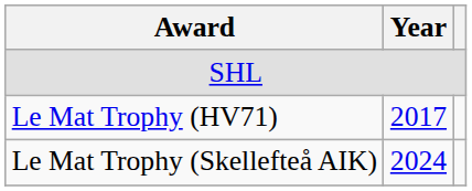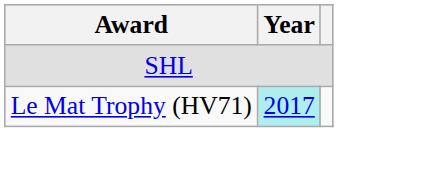 <table class="wikitable">
 <tr>
 <th>Award</th>
 <th>Year</th>
 <th></th>
 </tr>
 <tr ALIGN="center" bgcolor="#e0e0e0">
 <td colspan="3"><a href='#'>SHL</a></td>
 </tr>
 <tr>
 <td><a href='#'>Le Mat Trophy</a> (HV71)</td>
-<td><a href='#'>2017</a></td>
-<td></td>
-</tr>
-<tr>
-<td>Le Mat Trophy (Skellefteå AIK)</td>
-<td><a href='#'>2024</a></td>
+<td style="background: paleturquoise;"><a href='#'>2017</a></td>
 <td></td>
 </tr>
 </table>
